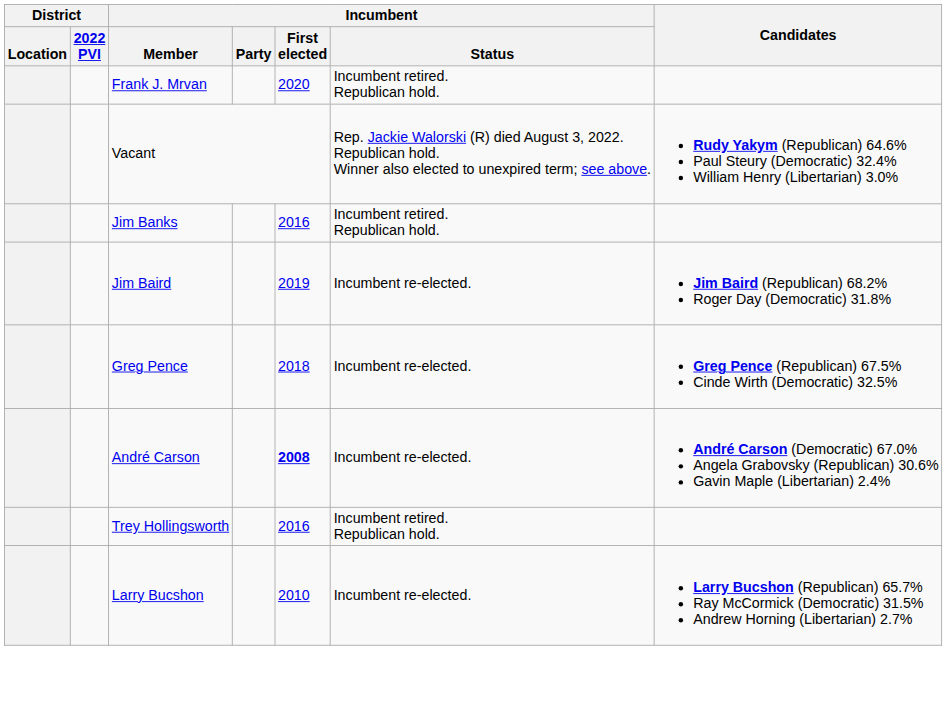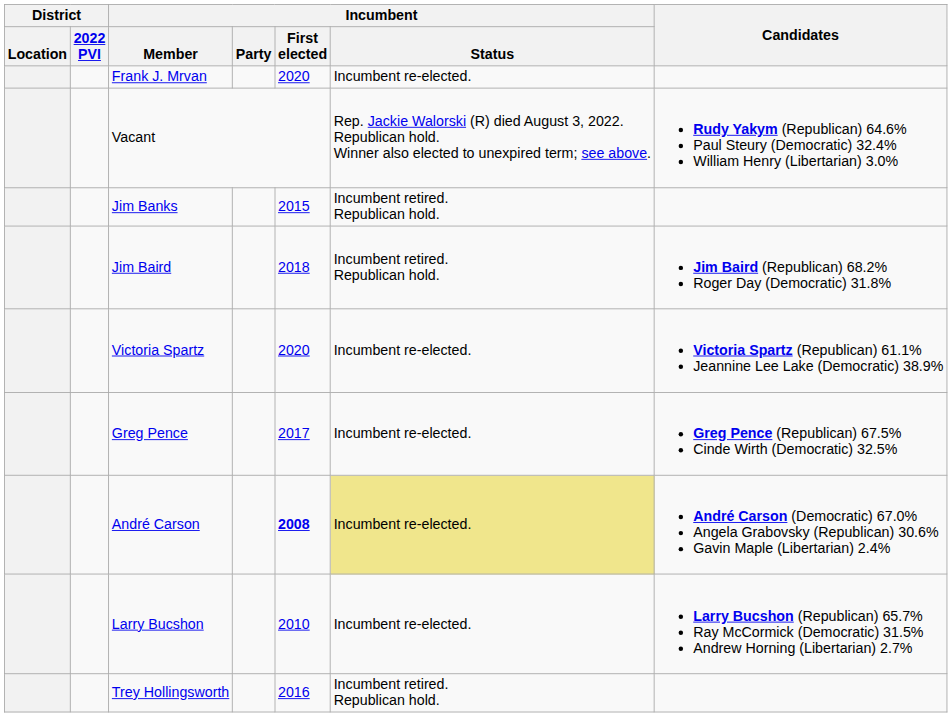 <table class="wikitable sortable">
 <tr>
 <th colspan=2>District</th>
 <th colspan=4>Incumbent</th>
 <th rowspan=2 class="unsortable">Candidates</th>
 </tr>
 <tr valign=bottom>
 <th>Location</th>
 <th><a href='#'>2022<br>PVI</a></th>
 <th>Member</th>
 <th>Party</th>
 <th>First<br>elected</th>
 <th>Status</th>
 </tr>
 <tr>
 <th></th>
 <td></td>
 <td><a href='#'>Frank J. Mrvan</a></td>
 <td></td>
 <td><a href='#'>2020</a></td>
-<td>Incumbent retired.<br>Republican hold.</td>
+<td>Incumbent re-elected.</td>
 <td nowrap></td>
 </tr>
 <tr>
 <th></th>
 <td></td>
 <td colspan=3>Vacant</td>
 <td>Rep. <a href='#'>Jackie Walorski</a> (R) died August 3, 2022.<br>Republican hold.<br>Winner also elected to unexpired term; <a href='#'>see above</a>.</td>
 <td nowrap><br><ul><li> <strong><a href='#'>Rudy Yakym</a></strong> (Republican) 64.6%</li><li>Paul Steury (Democratic) 32.4%</li><li>William Henry (Libertarian) 3.0%</li></ul></td>
 </tr>
 <tr>
 <th></th>
 <td></td>
 <td><a href='#'>Jim Banks</a></td>
 <td></td>
-<td><a href='#'>2016</a></td>
+<td><a href='#'>2015</a></td>
 <td>Incumbent retired.<br>Republican hold.</td>
 <td nowrap></td>
 </tr>
 <tr>
 <th></th>
 <td></td>
 <td><a href='#'>Jim Baird</a></td>
 <td></td>
-<td><a href='#'>2019</a></td>
+<td><a href='#'>2018</a></td>
+<td>Incumbent retired.<br>Republican hold.</td>
+<td nowrap><br><ul><li> <strong><a href='#'>Jim Baird</a></strong> (Republican) 68.2%</li><li>Roger Day (Democratic) 31.8%</li></ul></td>
+</tr>
+<tr>
+<th></th>
+<td></td>
+<td><a href='#'>Victoria Spartz</a></td>
+<td></td>
+<td><a href='#'>2020</a></td>
 <td>Incumbent re-elected.</td>
-<td nowrap><br><ul><li> <strong><a href='#'>Jim Baird</a></strong> (Republican) 68.2%</li><li>Roger Day (Democratic) 31.8%</li></ul></td>
+<td nowrap><br><ul><li> <strong><a href='#'>Victoria Spartz</a></strong> (Republican) 61.1%</li><li>Jeannine Lee Lake (Democratic) 38.9%</li></ul></td>
 </tr>
 <tr>
 <th></th>
 <td></td>
 <td><a href='#'>Greg Pence</a></td>
 <td></td>
-<td><a href='#'>2018</a></td>
+<td><a href='#'>2017</a></td>
 <td>Incumbent re-elected.</td>
 <td nowrap><br><ul><li> <strong><a href='#'>Greg Pence</a></strong> (Republican) 67.5%</li><li>Cinde Wirth (Democratic) 32.5%</li></ul></td>
 </tr>
 <tr>
 <th></th>
 <td></td>
 <td><a href='#'>André Carson</a></td>
 <td></td>
 <td><strong><a href='#'>2008 </a></strong></td>
+<td style="background: khaki;">Incumbent re-elected.</td>
+<td nowrap><br><ul><li> <strong><a href='#'>André Carson</a></strong> (Democratic) 67.0%</li><li>Angela Grabovsky (Republican) 30.6%</li><li>Gavin Maple (Libertarian) 2.4%</li></ul></td>
+</tr>
+<tr>
+<th></th>
+<td></td>
+<td><a href='#'>Larry Bucshon</a></td>
+<td></td>
+<td><a href='#'>2010</a></td>
 <td>Incumbent re-elected.</td>
-<td nowrap><br><ul><li> <strong><a href='#'>André Carson</a></strong> (Democratic) 67.0%</li><li>Angela Grabovsky (Republican) 30.6%</li><li>Gavin Maple (Libertarian) 2.4%</li></ul></td>
+<td nowrap><br><ul><li> <strong><a href='#'>Larry Bucshon</a></strong> (Republican) 65.7%</li><li>Ray McCormick (Democratic) 31.5%</li><li>Andrew Horning (Libertarian) 2.7%</li></ul></td>
 </tr>
 <tr>
 <th></th>
 <td></td>
 <td><a href='#'>Trey Hollingsworth</a></td>
 <td></td>
 <td><a href='#'>2016</a></td>
 <td>Incumbent retired.<br>Republican hold.</td>
 <td nowrap></td>
 </tr>
-<tr>
-<th></th>
-<td></td>
-<td><a href='#'>Larry Bucshon</a></td>
-<td></td>
-<td><a href='#'>2010</a></td>
-<td>Incumbent re-elected.</td>
-<td nowrap><br><ul><li> <strong><a href='#'>Larry Bucshon</a></strong> (Republican) 65.7%</li><li>Ray McCormick (Democratic) 31.5%</li><li>Andrew Horning (Libertarian) 2.7%</li></ul></td>
-</tr>
 </table>
